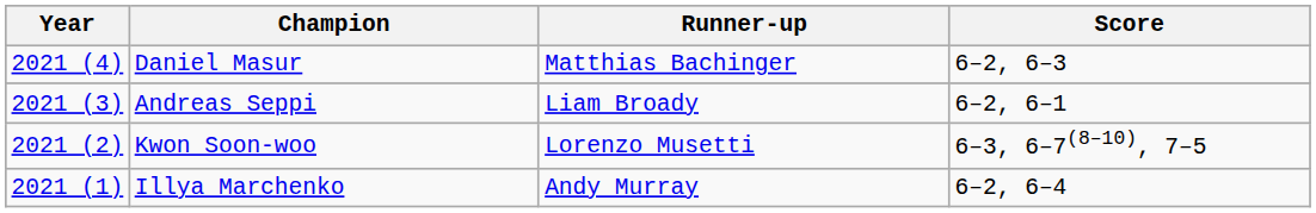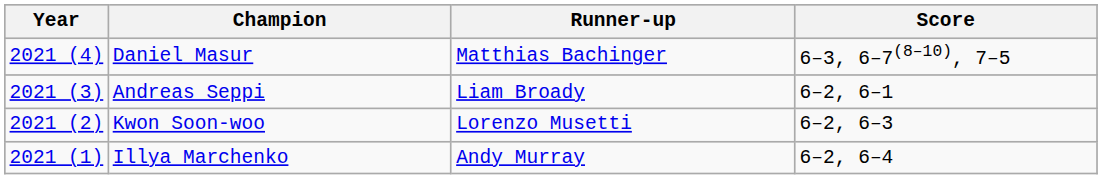 <table class="wikitable" style="font-size:90%">
 <tr>
 <th>Year</th>
 <th width="200">Champion</th>
 <th width="200">Runner-up</th>
 <th width="175">Score</th>
 </tr>
 <tr>
 <td><a href='#'>2021 (4)</a></td>
 <td> <a href='#'>Daniel Masur</a></td>
 <td> <a href='#'>Matthias Bachinger</a></td>
-<td>6–2, 6–3</td>
+<td>6–3, 6–7<sup>(8–10)</sup>, 7–5</td>
 </tr>
 <tr>
 <td><a href='#'>2021 (3)</a></td>
 <td> <a href='#'>Andreas Seppi</a></td>
 <td> <a href='#'>Liam Broady</a></td>
 <td>6–2, 6–1</td>
 </tr>
 <tr>
 <td><a href='#'>2021 (2)</a></td>
 <td> <a href='#'>Kwon Soon-woo</a></td>
 <td> <a href='#'>Lorenzo Musetti</a></td>
-<td>6–3, 6–7<sup>(8–10)</sup>, 7–5</td>
+<td>6–2, 6–3</td>
 </tr>
 <tr>
 <td><a href='#'>2021 (1)</a></td>
 <td> <a href='#'>Illya Marchenko</a></td>
 <td> <a href='#'>Andy Murray</a></td>
 <td>6–2, 6–4</td>
 </tr>
 </table>
